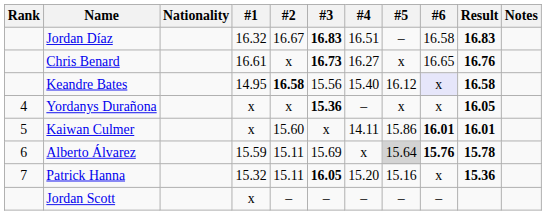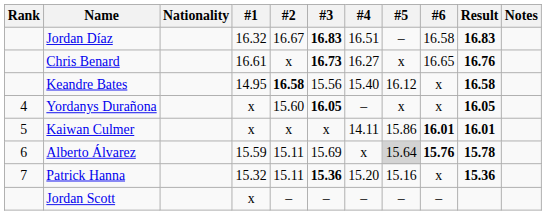 <table class="wikitable sortable" style="text-align:center;font-size:95%">
 <tr>
 <th>Rank</th>
 <th>Name</th>
 <th>Nationality</th>
 <th>#1</th>
 <th>#2</th>
 <th>#3</th>
 <th>#4</th>
 <th>#5</th>
 <th>#6</th>
 <th>Result</th>
 <th>Notes</th>
 </tr>
 <tr>
 <td></td>
 <td align=left><a href='#'>Jordan Díaz</a></td>
 <td align=left></td>
 <td>16.32</td>
 <td>16.67</td>
 <td><strong>16.83</strong></td>
 <td>16.51</td>
 <td>–</td>
 <td>16.58</td>
 <td><strong>16.83</strong></td>
 <td></td>
 </tr>
 <tr>
 <td></td>
 <td align=left><a href='#'>Chris Benard</a></td>
 <td align=left></td>
 <td>16.61</td>
 <td>x</td>
 <td><strong>16.73</strong></td>
 <td>16.27</td>
 <td>x</td>
 <td>16.65</td>
 <td><strong>16.76</strong></td>
 <td></td>
 </tr>
 <tr>
 <td></td>
 <td align=left><a href='#'>Keandre Bates</a></td>
 <td align=left></td>
 <td>14.95</td>
 <td><strong>16.58</strong></td>
 <td>15.56</td>
 <td>15.40</td>
 <td>16.12</td>
-<td style="background: lavender;">x</td>
+<td>x</td>
 <td><strong>16.58</strong></td>
 <td></td>
 </tr>
 <tr>
 <td>4</td>
 <td align=left><a href='#'>Yordanys Durañona</a></td>
 <td align=left></td>
 <td>x</td>
-<td>x</td>
-<td><strong>15.36</strong></td>
+<td>15.60</td>
+<td><strong>16.05</strong></td>
 <td>–</td>
 <td>x</td>
 <td>x</td>
 <td><strong>16.05</strong></td>
 <td></td>
 </tr>
 <tr>
 <td>5</td>
 <td align=left><a href='#'>Kaiwan Culmer</a></td>
 <td align=left></td>
 <td>x</td>
-<td>15.60</td>
+<td>x</td>
 <td>x</td>
 <td>14.11</td>
 <td>15.86</td>
 <td><strong>16.01</strong></td>
 <td><strong>16.01</strong></td>
 <td></td>
 </tr>
 <tr>
 <td>6</td>
 <td align=left><a href='#'>Alberto Álvarez</a></td>
 <td align=left></td>
 <td>15.59</td>
 <td>15.11</td>
 <td>15.69</td>
 <td>x</td>
 <td style="background: lightgrey;">15.64</td>
 <td><strong>15.76</strong></td>
 <td><strong>15.78</strong></td>
 <td></td>
 </tr>
 <tr>
 <td>7</td>
 <td align=left><a href='#'>Patrick Hanna</a></td>
 <td align=left></td>
 <td>15.32</td>
 <td>15.11</td>
-<td><strong>16.05</strong></td>
+<td><strong>15.36</strong></td>
 <td>15.20</td>
 <td>15.16</td>
 <td>x</td>
 <td><strong>15.36</strong></td>
 <td></td>
 </tr>
 <tr>
 <td></td>
 <td align=left><a href='#'>Jordan Scott</a></td>
 <td align=left></td>
 <td>x</td>
 <td>–</td>
 <td>–</td>
 <td>–</td>
 <td>–</td>
 <td>–</td>
 <td><strong></strong></td>
 <td></td>
 </tr>
 </table>
